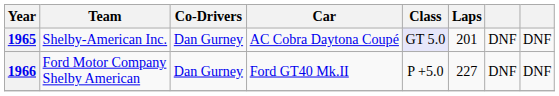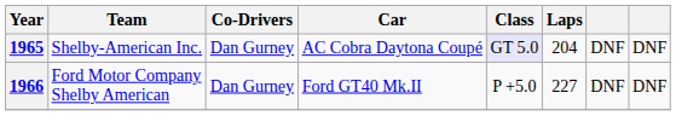 <table class="wikitable" style="text-align:center; font-size:90%">
 <tr>
 <th>Year</th>
 <th>Team</th>
 <th>Co-Drivers</th>
 <th>Car</th>
 <th>Class</th>
 <th>Laps</th>
 <th></th>
 <th></th>
 </tr>
 <tr>
 <th><a href='#'>1965</a></th>
 <td align="left"> <a href='#'>Shelby-American Inc.</a></td>
 <td align="left"> <a href='#'>Dan Gurney</a></td>
 <td align="left"><a href='#'>AC Cobra Daytona Coupé</a></td>
 <td style="background: lavender;">GT 5.0</td>
-<td>201</td>
+<td>204</td>
 <td>DNF</td>
 <td>DNF</td>
 </tr>
 <tr>
 <th><a href='#'>1966</a></th>
 <td align="left"> <a href='#'>Ford Motor Company</a><br> <a href='#'>Shelby American</a></td>
 <td align="left"> <a href='#'>Dan Gurney</a></td>
 <td align="left"><a href='#'>Ford GT40 Mk.II</a></td>
 <td>P +5.0</td>
 <td>227</td>
 <td>DNF</td>
 <td>DNF</td>
 </tr>
 <tr>
 </tr>
 </table>
